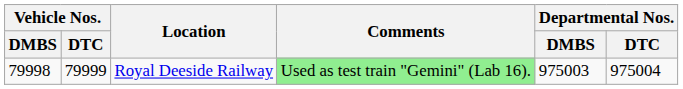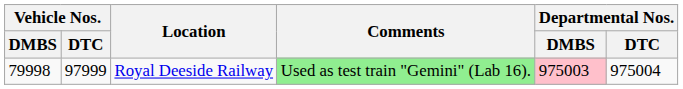 <table class="wikitable">
 <tr>
 <th colspan=2>Vehicle Nos.</th>
 <th align=left rowspan=2>Location</th>
 <th align=left rowspan=2>Comments</th>
 <th colspan=2>Departmental Nos.</th>
 </tr>
 <tr>
 <th>DMBS</th>
 <th>DTC</th>
 <th>DMBS</th>
 <th>DTC</th>
 </tr>
 <tr>
 <td>79998</td>
-<td>79999</td>
+<td>97999</td>
 <td><a href='#'>Royal Deeside Railway</a></td>
 <td style="background: lightgreen;">Used as test train "Gemini" (Lab 16).</td>
-<td>975003</td>
+<td style="background: pink;">975003</td>
 <td>975004</td>
 </tr>
 </table>
